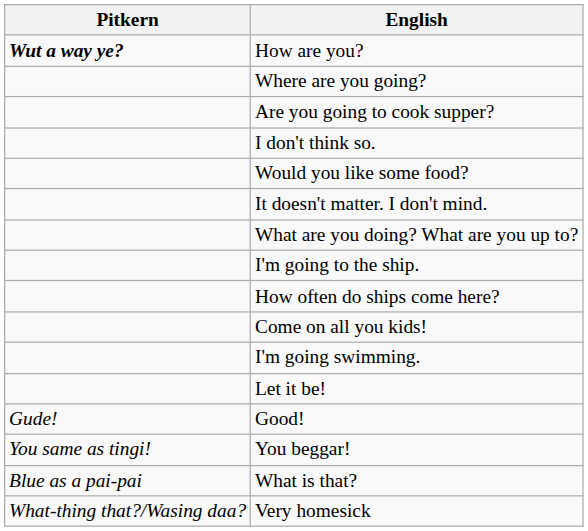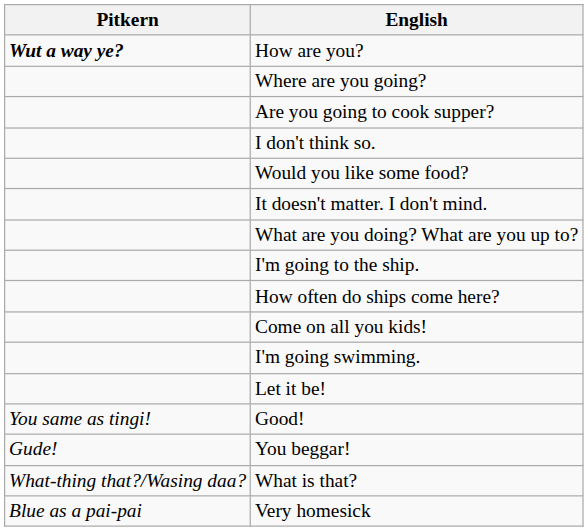 <table class=wikitable>
 <tr>
 <th>Pitkern</th>
 <th>English</th>
 </tr>
 <tr>
 <td><strong><em>Wut a way ye?</em></strong></td>
 <td>How are you?</td>
 </tr>
 <tr>
 <td></td>
 <td>Where are you going?</td>
 </tr>
 <tr>
 <td></td>
 <td>Are you going to cook supper?</td>
 </tr>
 <tr>
 <td></td>
 <td>I don't think so.</td>
 </tr>
 <tr>
 <td></td>
 <td>Would you like some food?</td>
 </tr>
 <tr>
 <td></td>
 <td>It doesn't matter. I don't mind.</td>
 </tr>
 <tr>
 <td></td>
 <td>What are you doing? What are you up to?</td>
 </tr>
 <tr>
 <td></td>
 <td>I'm going to the ship.</td>
 </tr>
 <tr>
 <td></td>
 <td>How often do ships come here?</td>
 </tr>
 <tr>
 <td></td>
 <td>Come on all you kids!</td>
 </tr>
 <tr>
 <td></td>
 <td>I'm going swimming.</td>
 </tr>
 <tr>
 <td></td>
 <td>Let it be!</td>
 </tr>
 <tr>
-<td><em>Gude!</em></td>
+<td><em>You same as tingi!</em></td>
 <td>Good!</td>
 </tr>
 <tr>
-<td><em>You same as tingi!</em></td>
+<td><em>Gude!</em></td>
 <td>You beggar!</td>
 </tr>
 <tr>
-<td><em>Blue as a pai-pai</em></td>
+<td><em>What-thing that?/Wasing daa?</em></td>
 <td>What is that?</td>
 </tr>
 <tr>
-<td><em>What-thing that?/Wasing daa?</em></td>
+<td><em>Blue as a pai-pai</em></td>
 <td>Very homesick</td>
 </tr>
 </table>
